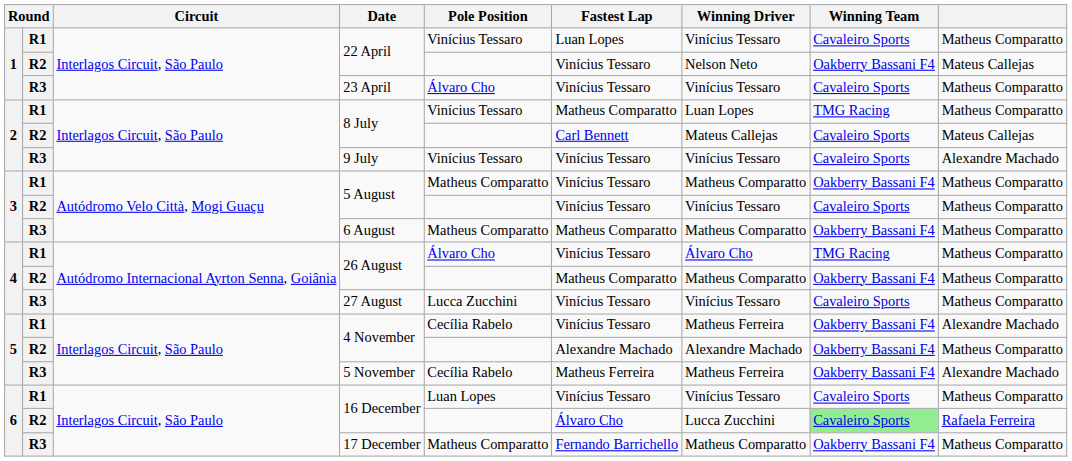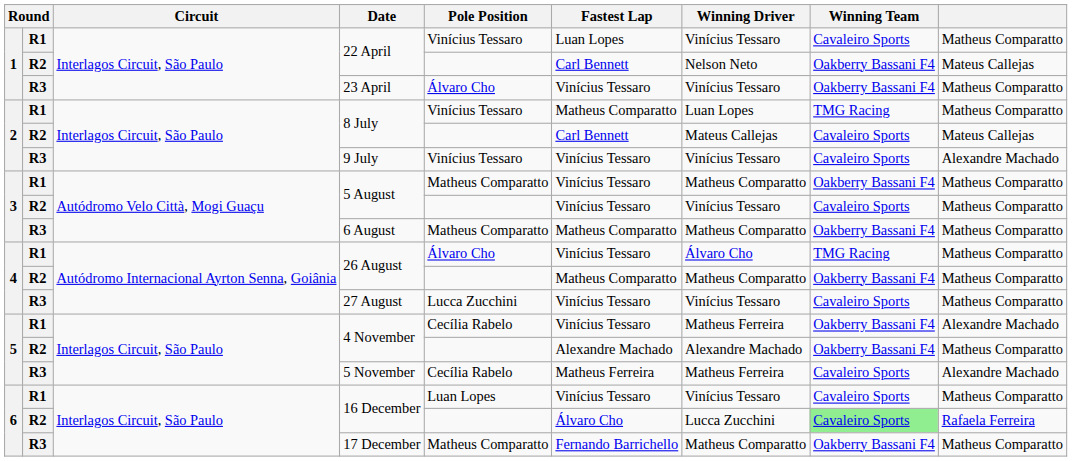 <table class="wikitable" style="font-size: 85%">
 <tr>
 <th colspan=2>Round</th>
 <th>Circuit</th>
 <th>Date</th>
 <th>Pole Position</th>
 <th>Fastest Lap</th>
 <th>Winning Driver</th>
 <th>Winning Team</th>
 <th></th>
 </tr>
 <tr>
 <th rowspan=3>1</th>
 <th>R1</th>
 <td rowspan=3><a href='#'>Interlagos Circuit</a>, <a href='#'>São Paulo</a></td>
 <td rowspan=2>22 April</td>
 <td nowrap> Vinícius Tessaro</td>
 <td nowrap> Luan Lopes</td>
 <td nowrap> Vinícius Tessaro</td>
 <td nowrap><a href='#'>Cavaleiro Sports</a></td>
 <td> Matheus Comparatto</td>
 </tr>
 <tr>
 <th>R2</th>
 <td></td>
-<td> Vinícius Tessaro</td>
+<td> <a href='#'>Carl Bennett</a></td>
 <td> Nelson Neto</td>
 <td><a href='#'>Oakberry Bassani F4</a></td>
 <td> Mateus Callejas</td>
 </tr>
 <tr>
 <th>R3</th>
 <td>23 April</td>
 <td> <a href='#'>Álvaro Cho</a></td>
 <td> Vinícius Tessaro</td>
 <td> Vinícius Tessaro</td>
-<td><a href='#'>Cavaleiro Sports</a></td>
+<td><a href='#'>Oakberry Bassani F4</a></td>
 <td> Matheus Comparatto</td>
 </tr>
 <tr>
 <th rowspan=3>2</th>
 <th>R1</th>
 <td rowspan=3><a href='#'>Interlagos Circuit</a>, <a href='#'>São Paulo</a></td>
 <td rowspan=2>8 July</td>
 <td> Vinícius Tessaro</td>
 <td> Matheus Comparatto</td>
 <td> Luan Lopes</td>
 <td><a href='#'>TMG Racing</a></td>
 <td> Matheus Comparatto</td>
 </tr>
 <tr>
 <th>R2</th>
 <td></td>
 <td> <a href='#'>Carl Bennett</a></td>
 <td> Mateus Callejas</td>
 <td><a href='#'>Cavaleiro Sports</a></td>
 <td> Mateus Callejas</td>
 </tr>
 <tr>
 <th>R3</th>
 <td>9 July</td>
 <td> Vinícius Tessaro</td>
 <td> Vinícius Tessaro</td>
 <td> Vinícius Tessaro</td>
 <td><a href='#'>Cavaleiro Sports</a></td>
 <td> Alexandre Machado</td>
 </tr>
 <tr>
 <th rowspan=3>3</th>
 <th>R1</th>
 <td rowspan=3><a href='#'>Autódromo Velo Città</a>, <a href='#'>Mogi Guaçu</a></td>
 <td rowspan=2>5 August</td>
 <td> Matheus Comparatto</td>
 <td> Vinícius Tessaro</td>
 <td> Matheus Comparatto</td>
 <td><a href='#'>Oakberry Bassani F4</a></td>
 <td> Matheus Comparatto</td>
 </tr>
 <tr>
 <th>R2</th>
 <td></td>
 <td> Vinícius Tessaro</td>
 <td> Vinícius Tessaro</td>
 <td><a href='#'>Cavaleiro Sports</a></td>
 <td> Matheus Comparatto</td>
 </tr>
 <tr>
 <th>R3</th>
 <td>6 August</td>
 <td nowrap> Matheus Comparatto</td>
 <td nowrap> Matheus Comparatto</td>
 <td nowrap> Matheus Comparatto</td>
 <td nowrap><a href='#'>Oakberry Bassani F4</a></td>
 <td nowrap> Matheus Comparatto</td>
 </tr>
 <tr>
 <th rowspan=3>4</th>
 <th>R1</th>
 <td rowspan=3 nowrap><a href='#'>Autódromo Internacional Ayrton Senna</a>, <a href='#'>Goiânia</a></td>
 <td rowspan=2>26 August</td>
 <td> <a href='#'>Álvaro Cho</a></td>
 <td> Vinícius Tessaro</td>
 <td> <a href='#'>Álvaro Cho</a></td>
 <td><a href='#'>TMG Racing</a></td>
 <td> Matheus Comparatto</td>
 </tr>
 <tr>
 <th>R2</th>
 <td></td>
 <td> Matheus Comparatto</td>
 <td> Matheus Comparatto</td>
 <td><a href='#'>Oakberry Bassani F4</a></td>
 <td> Matheus Comparatto</td>
 </tr>
 <tr>
 <th>R3</th>
 <td>27 August</td>
 <td> Lucca Zucchini</td>
 <td> Vinícius Tessaro</td>
 <td> Vinícius Tessaro</td>
 <td><a href='#'>Cavaleiro Sports</a></td>
 <td> Matheus Comparatto</td>
 </tr>
 <tr>
 <th rowspan=3>5</th>
 <th>R1</th>
 <td rowspan=3><a href='#'>Interlagos Circuit</a>, <a href='#'>São Paulo</a></td>
 <td rowspan=2 nowrap>4 November</td>
 <td> Cecília Rabelo</td>
 <td> Vinícius Tessaro</td>
 <td> Matheus Ferreira</td>
 <td><a href='#'>Oakberry Bassani F4</a></td>
 <td> Alexandre Machado</td>
 </tr>
 <tr>
 <th>R2</th>
 <td></td>
 <td> Alexandre Machado</td>
 <td> Alexandre Machado</td>
 <td><a href='#'>Oakberry Bassani F4</a></td>
 <td> Matheus Comparatto</td>
 </tr>
 <tr>
 <th>R3</th>
 <td>5 November</td>
 <td> Cecília Rabelo</td>
 <td> Matheus Ferreira</td>
 <td> Matheus Ferreira</td>
-<td><a href='#'>Oakberry Bassani F4</a></td>
+<td><a href='#'>Cavaleiro Sports</a></td>
 <td> Alexandre Machado</td>
 </tr>
 <tr>
 <th rowspan=3>6</th>
 <th>R1</th>
 <td rowspan=3><a href='#'>Interlagos Circuit</a>, <a href='#'>São Paulo</a></td>
 <td rowspan=2 nowrap>16 December</td>
 <td> Luan Lopes</td>
 <td> Vinícius Tessaro</td>
 <td> Vinícius Tessaro</td>
 <td><a href='#'>Cavaleiro Sports</a></td>
 <td> Matheus Comparatto</td>
 </tr>
 <tr>
 <th>R2</th>
 <td></td>
 <td> <a href='#'>Álvaro Cho</a></td>
 <td> Lucca Zucchini</td>
 <td style="background: lightgreen;"><a href='#'>Cavaleiro Sports</a></td>
 <td> <a href='#'>Rafaela Ferreira</a></td>
 </tr>
 <tr>
 <th>R3</th>
 <td>17 December</td>
 <td> Matheus Comparatto</td>
 <td> <a href='#'>Fernando Barrichello</a></td>
 <td> Matheus Comparatto</td>
 <td><a href='#'>Oakberry Bassani F4</a></td>
 <td> Matheus Comparatto</td>
 </tr>
 </table>
